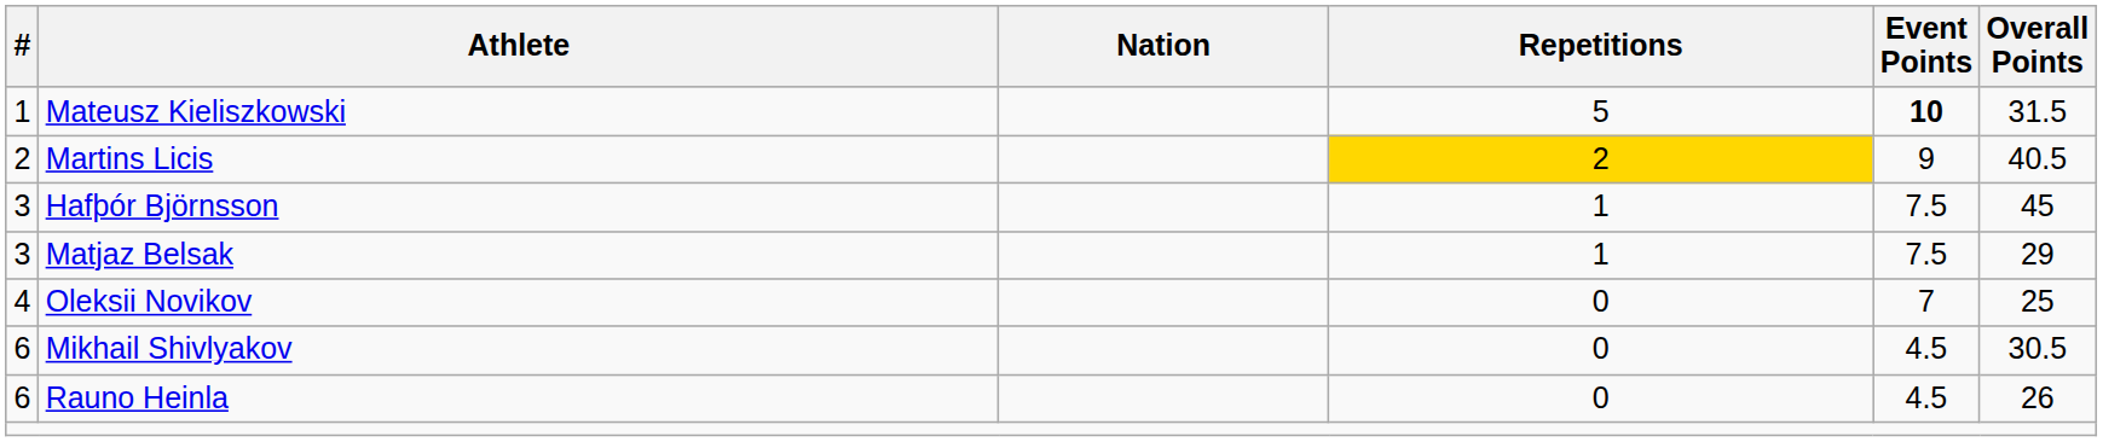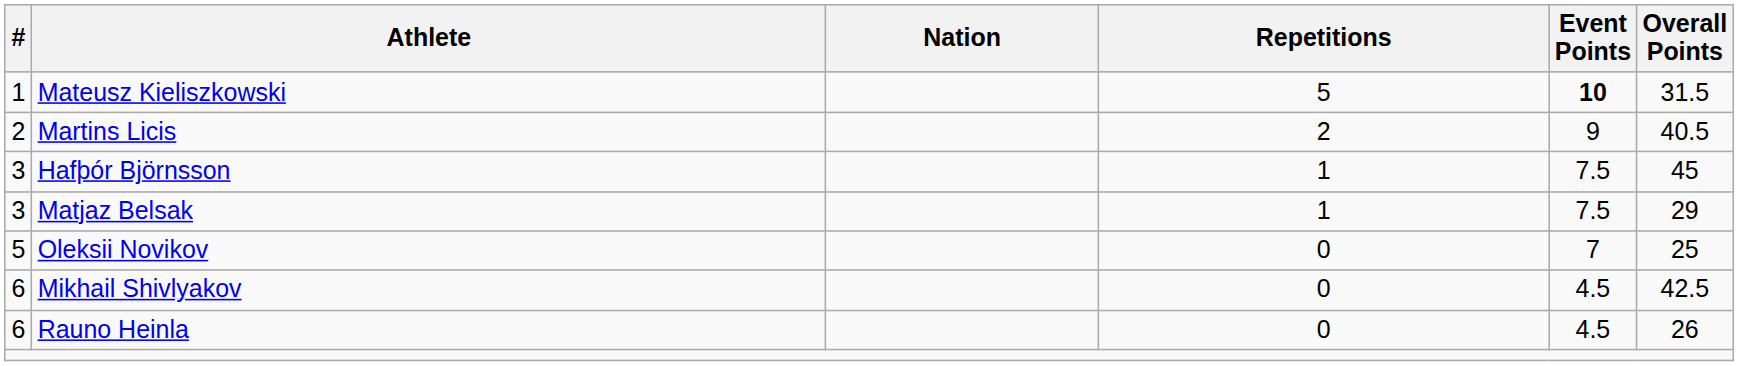 <table class="wikitable sortable" style="text-align:center;width: 70%;">
 <tr>
 <th scope="col" style="width: 10px;">#</th>
 <th scope="col">Athlete</th>
 <th scope="col">Nation</th>
 <th scope="col">Repetitions</th>
 <th scope="col" style="width: 10px;">Event Points</th>
 <th scope="col" style="width: 10px;">Overall Points</th>
 </tr>
 <tr>
 <td>1</td>
 <td align=left><a href='#'>Mateusz Kieliszkowski</a></td>
 <td align=left></td>
 <td>5</td>
 <td><strong>10</strong></td>
 <td>31.5</td>
 </tr>
 <tr>
 <td>2</td>
 <td align=left><a href='#'>Martins Licis</a></td>
 <td align=left></td>
-<td style="background: gold;">2</td>
+<td>2</td>
 <td>9</td>
 <td>40.5</td>
 </tr>
 <tr>
 <td>3</td>
 <td align=left><a href='#'>Hafþór Björnsson</a></td>
 <td align=left></td>
 <td>1</td>
 <td>7.5</td>
 <td>45</td>
 </tr>
 <tr>
 <td>3</td>
 <td align=left><a href='#'>Matjaz Belsak</a></td>
 <td align=left></td>
 <td>1</td>
 <td>7.5</td>
 <td>29</td>
 </tr>
 <tr>
-<td>4</td>
+<td>5</td>
 <td align=left><a href='#'>Oleksii Novikov</a></td>
 <td align=left></td>
 <td>0</td>
 <td>7</td>
 <td>25</td>
 </tr>
 <tr>
 <td>6</td>
 <td align=left><a href='#'>Mikhail Shivlyakov</a></td>
 <td align=left></td>
 <td>0</td>
 <td>4.5</td>
-<td>30.5</td>
+<td>42.5</td>
 </tr>
 <tr>
 <td>6</td>
 <td align=left><a href='#'>Rauno Heinla</a></td>
 <td align=left></td>
 <td>0</td>
 <td>4.5</td>
 <td>26</td>
 </tr>
 <tr class="sortbottom">
 <td colspan="6"></td>
 </tr>
 </table>
